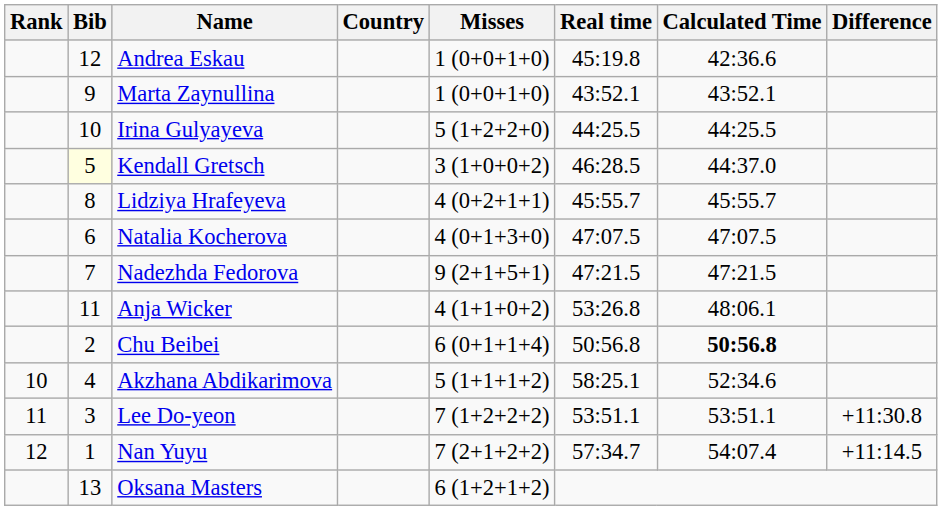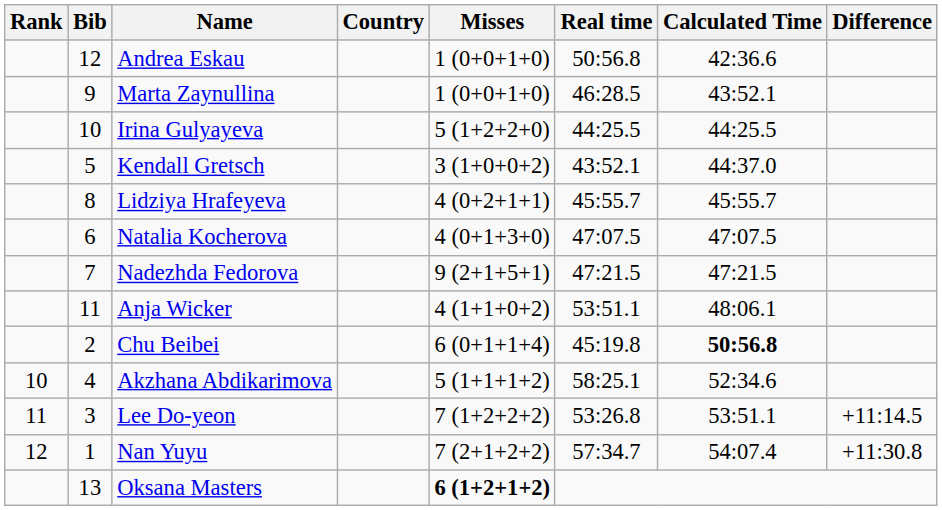 <table class="wikitable sortable" style="text-align:center">
 <tr>
 <th>Rank</th>
 <th>Bib</th>
 <th>Name</th>
 <th>Country</th>
 <th>Misses</th>
 <th>Real time</th>
 <th>Calculated Time</th>
 <th>Difference</th>
 </tr>
 <tr>
 <td></td>
 <td>12</td>
 <td align="left"><a href='#'>Andrea Eskau</a></td>
 <td align="left"></td>
 <td>1 (0+0+1+0)</td>
-<td>45:19.8</td>
+<td>50:56.8</td>
 <td>42:36.6</td>
 <td></td>
 </tr>
 <tr>
 <td></td>
 <td>9</td>
 <td align="left"><a href='#'>Marta Zaynullina</a></td>
 <td align="left"></td>
 <td>1 (0+0+1+0)</td>
-<td>43:52.1</td>
+<td>46:28.5</td>
 <td>43:52.1</td>
 <td></td>
 </tr>
 <tr>
 <td></td>
 <td>10</td>
 <td align="left"><a href='#'>Irina Gulyayeva</a></td>
 <td align="left"></td>
 <td>5 (1+2+2+0)</td>
 <td>44:25.5</td>
 <td>44:25.5</td>
 <td></td>
 </tr>
 <tr>
 <td></td>
-<td style="background: lightyellow;">5</td>
+<td>5</td>
 <td align="left"><a href='#'>Kendall Gretsch</a></td>
 <td align="left"></td>
 <td>3 (1+0+0+2)</td>
-<td>46:28.5</td>
+<td>43:52.1</td>
 <td>44:37.0</td>
 <td></td>
 </tr>
 <tr>
 <td></td>
 <td>8</td>
 <td align="left"><a href='#'>Lidziya Hrafeyeva</a></td>
 <td align="left"></td>
 <td>4 (0+2+1+1)</td>
 <td>45:55.7</td>
 <td>45:55.7</td>
 <td></td>
 </tr>
 <tr>
 <td></td>
 <td>6</td>
 <td align="left"><a href='#'>Natalia Kocherova</a></td>
 <td align="left"></td>
 <td>4 (0+1+3+0)</td>
 <td>47:07.5</td>
 <td>47:07.5</td>
 <td></td>
 </tr>
 <tr>
 <td></td>
 <td>7</td>
 <td align="left"><a href='#'>Nadezhda Fedorova</a></td>
 <td align="left"></td>
 <td>9 (2+1+5+1)</td>
 <td>47:21.5</td>
 <td>47:21.5</td>
 <td></td>
 </tr>
 <tr>
 <td></td>
 <td>11</td>
 <td align="left"><a href='#'>Anja Wicker</a></td>
 <td align="left"></td>
 <td>4 (1+1+0+2)</td>
-<td>53:26.8</td>
+<td>53:51.1</td>
 <td>48:06.1</td>
 <td></td>
 </tr>
 <tr>
 <td></td>
 <td>2</td>
 <td align="left"><a href='#'>Chu Beibei</a></td>
 <td align="left"></td>
 <td>6 (0+1+1+4)</td>
-<td>50:56.8</td>
+<td>45:19.8</td>
 <td><strong>50:56.8</strong></td>
 <td></td>
 </tr>
 <tr>
 <td>10</td>
 <td>4</td>
 <td align="left"><a href='#'>Akzhana Abdikarimova</a></td>
 <td align="left"></td>
 <td>5 (1+1+1+2)</td>
 <td>58:25.1</td>
 <td>52:34.6</td>
 <td></td>
 </tr>
 <tr>
 <td>11</td>
 <td>3</td>
 <td align="left"><a href='#'>Lee Do-yeon</a></td>
 <td align="left"></td>
 <td>7 (1+2+2+2)</td>
+<td>53:26.8</td>
 <td>53:51.1</td>
-<td>53:51.1</td>
-<td>+11:30.8</td>
+<td>+11:14.5</td>
 </tr>
 <tr>
 <td>12</td>
 <td>1</td>
 <td align="left"><a href='#'>Nan Yuyu</a></td>
 <td align="left"></td>
 <td>7 (2+1+2+2)</td>
 <td>57:34.7</td>
 <td>54:07.4</td>
-<td>+11:14.5</td>
+<td>+11:30.8</td>
 </tr>
 <tr>
 <td></td>
 <td>13</td>
 <td align="left"><a href='#'>Oksana Masters</a></td>
 <td align="left"></td>
-<td>6 (1+2+1+2)</td>
+<td><strong>6 (1+2+1+2)</strong></td>
 <td colspan="3"></td>
 </tr>
 </table>
